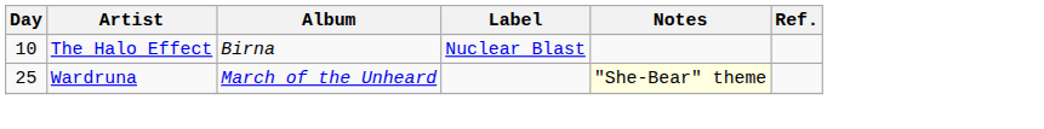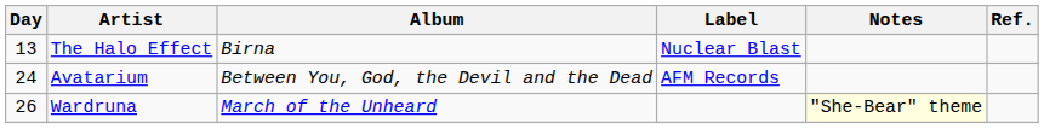 <table class="wikitable" id="table_January">
 <tr>
 <th>Day</th>
 <th>Artist</th>
 <th>Album</th>
 <th>Label</th>
 <th>Notes</th>
 <th>Ref.</th>
 </tr>
 <tr>
-<td style="text-align:center;" rowspan="1">10</td>
+<td style="text-align:center;" rowspan="1">13</td>
 <td><a href='#'>The Halo Effect</a></td>
 <td><em>Birna</em></td>
 <td><a href='#'>Nuclear Blast</a></td>
 <td></td>
 <td></td>
 </tr>
 <tr>
-<td style="text-align:center;" rowspan="1">25</td>
+<td style="text-align:center;" rowspan="1">24</td>
+<td><a href='#'>Avatarium</a></td>
+<td><em>Between You, God, the Devil and the Dead</em></td>
+<td><a href='#'>AFM Records</a></td>
+<td></td>
+<td></td>
+</tr>
+<tr>
+<td style="text-align:center;" rowspan="1">26</td>
 <td><a href='#'>Wardruna</a></td>
 <td><em><a href='#'>March of the Unheard</a></em></td>
 <td></td>
 <td style="background: lightyellow;">"She-Bear" theme</td>
 <td></td>
 </tr>
 <tr>
 </tr>
 </table>
